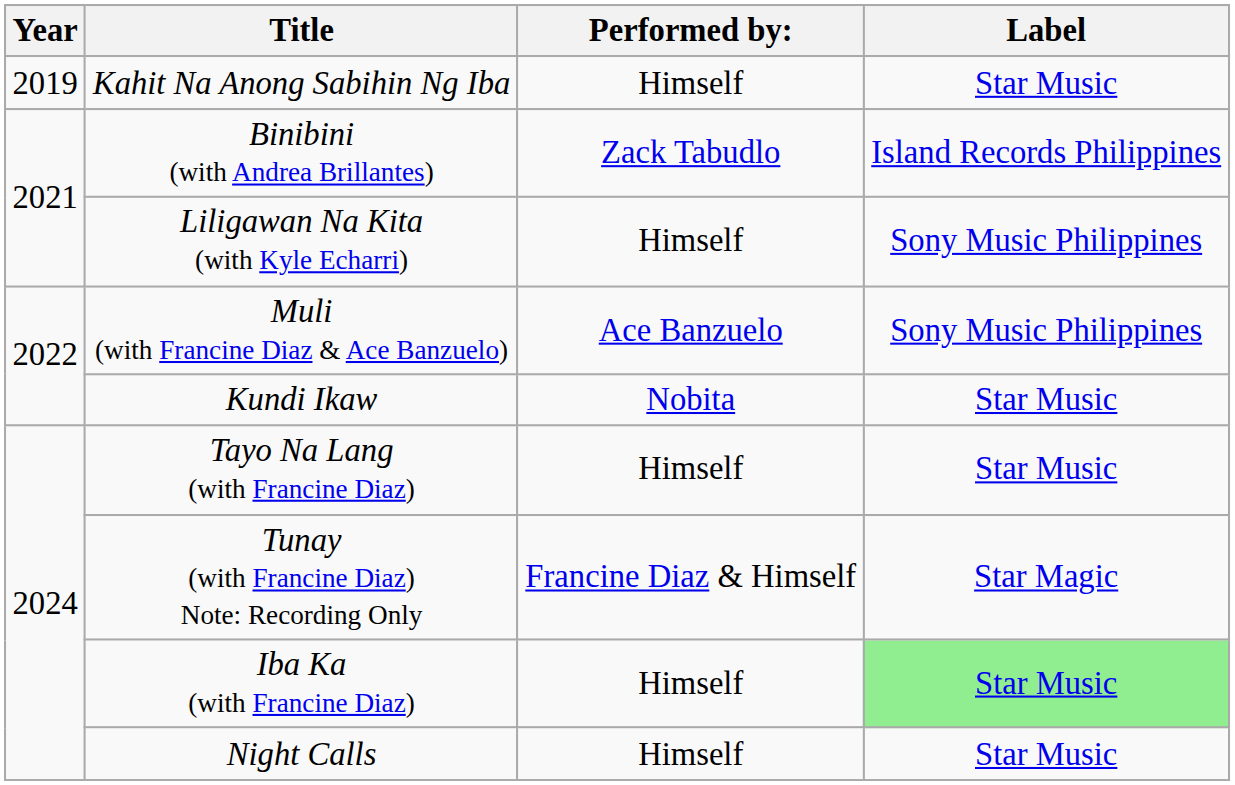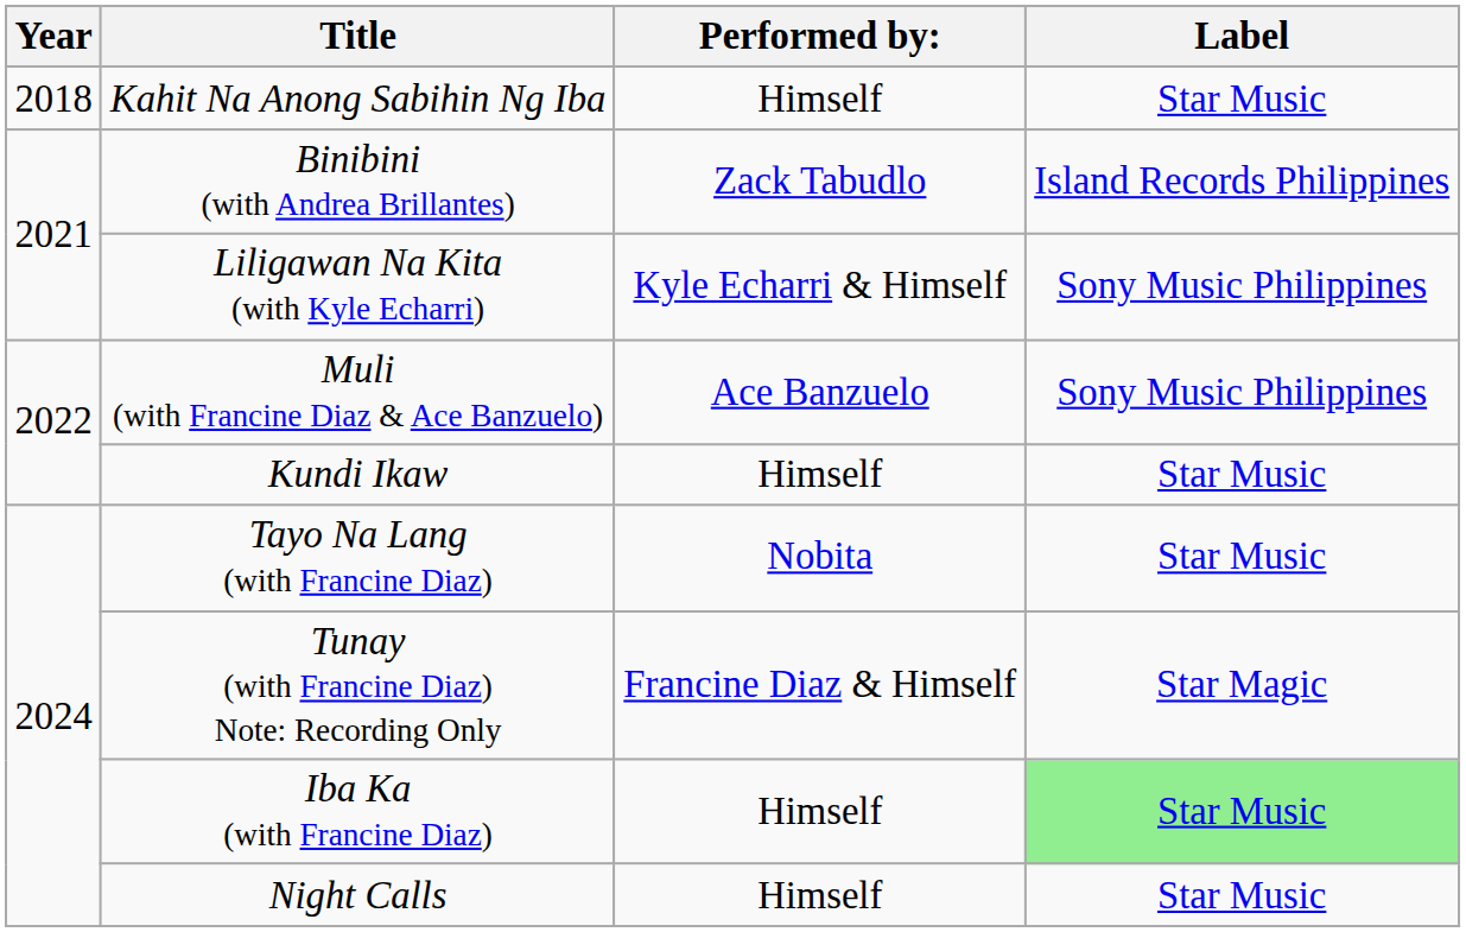 <table class="wikitable"style="text-align:center; ">
 <tr>
 <th>Year</th>
 <th>Title</th>
 <th>Performed by:</th>
 <th>Label</th>
 </tr>
 <tr>
-<td>2019</td>
+<td>2018</td>
 <td><em>Kahit Na Anong Sabihin Ng Iba</em> </td>
 <td>Himself</td>
 <td><a href='#'>Star Music</a></td>
 </tr>
 <tr>
 <td rowspan=2>2021</td>
 <td><em>Binibini</em> <br><small>(with <a href='#'>Andrea Brillantes</a>)</small><br></td>
 <td><a href='#'>Zack Tabudlo</a></td>
 <td><a href='#'>Island Records Philippines</a></td>
 </tr>
 <tr>
 <td><em>Liligawan Na Kita</em> <br><small>(with <a href='#'>Kyle Echarri</a>)</small><br></td>
-<td>Himself</td>
+<td><a href='#'>Kyle Echarri</a> & Himself</td>
 <td><a href='#'>Sony Music Philippines</a></td>
 </tr>
 <tr>
 <td rowspan=2>2022</td>
 <td><em>Muli</em><br><small>(with <a href='#'>Francine Diaz</a> & <a href='#'>Ace Banzuelo</a>)</small> </td>
 <td><a href='#'>Ace Banzuelo</a></td>
 <td><a href='#'>Sony Music Philippines</a></td>
 </tr>
 <tr>
 <td><em>Kundi Ikaw</em> </td>
-<td><a href='#'>Nobita</a></td>
+<td>Himself</td>
 <td><a href='#'>Star Music</a></td>
 </tr>
 <tr>
 <td rowspan=4>2024</td>
 <td><em>Tayo Na Lang</em><br><small>(with <a href='#'>Francine Diaz</a>)</small><br></td>
-<td>Himself</td>
+<td><a href='#'>Nobita</a></td>
 <td><a href='#'>Star Music</a></td>
 </tr>
 <tr>
 <td><em>Tunay</em><br><small>(with <a href='#'>Francine Diaz</a>)<br> Note: Recording Only<br></small> </td>
 <td><a href='#'>Francine Diaz</a> & Himself</td>
 <td><a href='#'>Star Magic</a></td>
 </tr>
 <tr>
 <td><em>Iba Ka</em><br><small>(with <a href='#'>Francine Diaz</a>)</small><br></td>
 <td>Himself</td>
 <td style="background: lightgreen;"><a href='#'>Star Music</a></td>
 </tr>
 <tr>
 <td><em>Night Calls</em></td>
 <td>Himself</td>
 <td><a href='#'>Star Music</a></td>
 </tr>
 <tr>
 </tr>
 </table>
